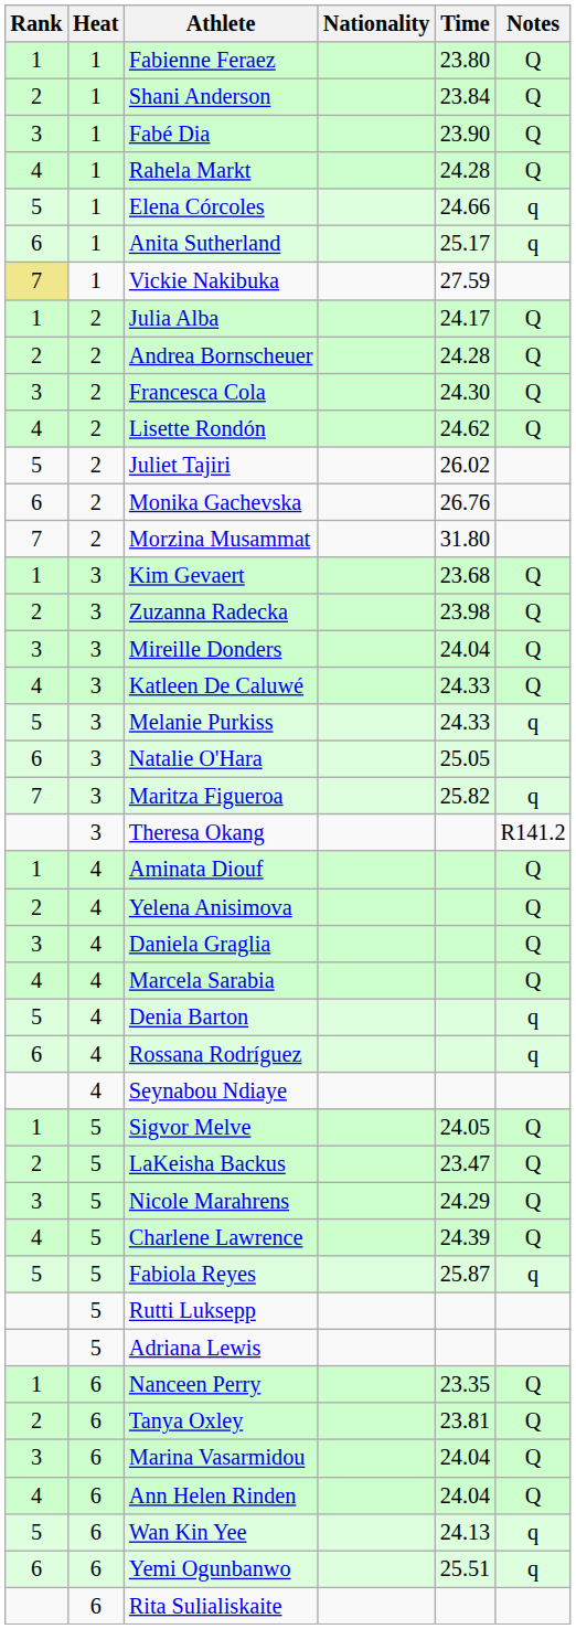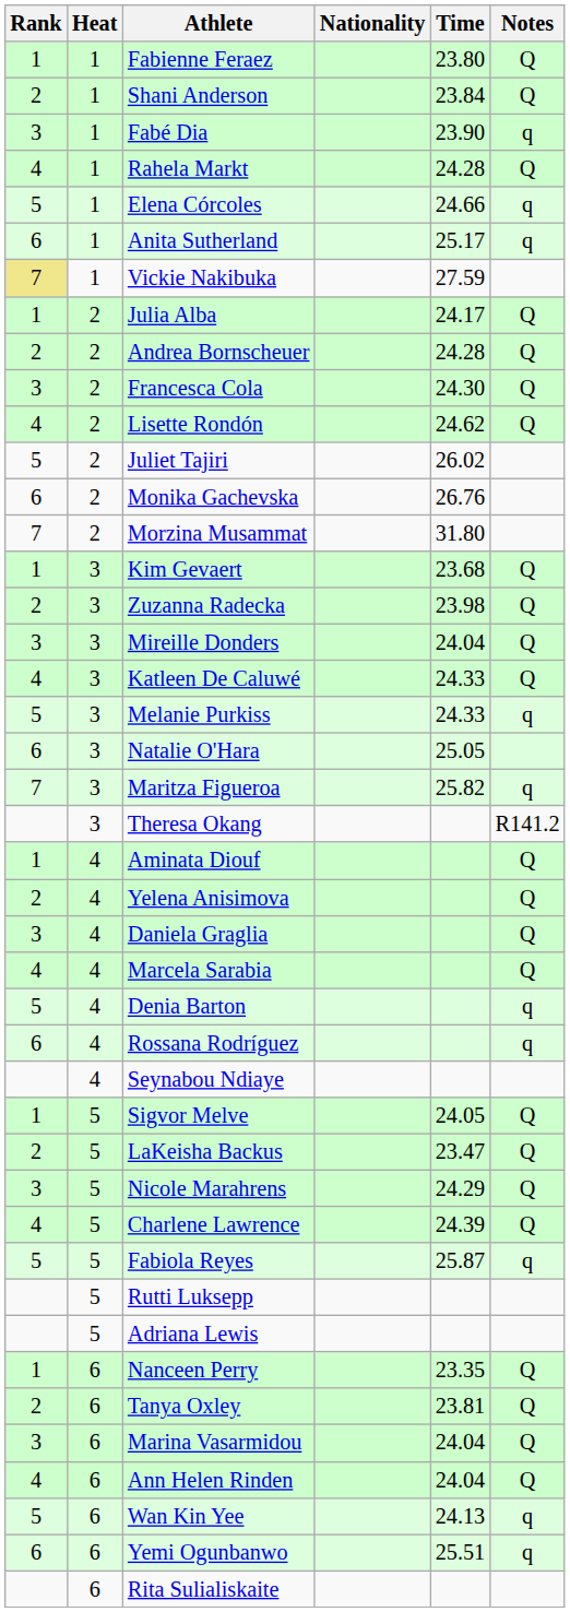 <table class="wikitable sortable" style="text-align:center;font-size:95%">
 <tr>
 <th>Rank</th>
 <th>Heat</th>
 <th>Athlete</th>
 <th>Nationality</th>
 <th>Time</th>
 <th>Notes</th>
 </tr>
 <tr bgcolor=ccffcc>
 <td>1</td>
 <td>1</td>
 <td align="left"><a href='#'>Fabienne Feraez</a></td>
 <td align=left></td>
 <td>23.80</td>
 <td>Q</td>
 </tr>
 <tr bgcolor=ccffcc>
 <td>2</td>
 <td>1</td>
 <td align="left"><a href='#'>Shani Anderson</a></td>
 <td align=left></td>
 <td>23.84</td>
 <td>Q</td>
 </tr>
 <tr bgcolor=ccffcc>
 <td>3</td>
 <td>1</td>
 <td align="left"><a href='#'>Fabé Dia</a></td>
 <td align=left></td>
 <td>23.90</td>
-<td>Q</td>
+<td>q</td>
 </tr>
 <tr bgcolor=ccffcc>
 <td>4</td>
 <td>1</td>
 <td align="left"><a href='#'>Rahela Markt</a></td>
 <td align=left></td>
 <td>24.28</td>
 <td>Q</td>
 </tr>
 <tr bgcolor=ddffdd>
 <td>5</td>
 <td>1</td>
 <td align="left"><a href='#'>Elena Córcoles</a></td>
 <td align=left></td>
 <td>24.66</td>
 <td>q</td>
 </tr>
 <tr bgcolor=ddffdd>
 <td>6</td>
 <td>1</td>
 <td align="left"><a href='#'>Anita Sutherland</a></td>
 <td align=left></td>
 <td>25.17</td>
 <td>q</td>
 </tr>
 <tr>
 <td style="background: khaki;">7</td>
 <td>1</td>
 <td align="left"><a href='#'>Vickie Nakibuka</a></td>
 <td align=left></td>
 <td>27.59</td>
 <td></td>
 </tr>
 <tr bgcolor=ccffcc>
 <td>1</td>
 <td>2</td>
 <td align="left"><a href='#'>Julia Alba</a></td>
 <td align=left></td>
 <td>24.17</td>
 <td>Q</td>
 </tr>
 <tr bgcolor=ccffcc>
 <td>2</td>
 <td>2</td>
 <td align="left"><a href='#'>Andrea Bornscheuer</a></td>
 <td align=left></td>
 <td>24.28</td>
 <td>Q</td>
 </tr>
 <tr bgcolor=ccffcc>
 <td>3</td>
 <td>2</td>
 <td align="left"><a href='#'>Francesca Cola</a></td>
 <td align=left></td>
 <td>24.30</td>
 <td>Q</td>
 </tr>
 <tr bgcolor=ccffcc>
 <td>4</td>
 <td>2</td>
 <td align="left"><a href='#'>Lisette Rondón</a></td>
 <td align=left></td>
 <td>24.62</td>
 <td>Q</td>
 </tr>
 <tr>
 <td>5</td>
 <td>2</td>
 <td align="left"><a href='#'>Juliet Tajiri</a></td>
 <td align=left></td>
 <td>26.02</td>
 <td></td>
 </tr>
 <tr>
 <td>6</td>
 <td>2</td>
 <td align="left"><a href='#'>Monika Gachevska</a></td>
 <td align=left></td>
 <td>26.76</td>
 <td></td>
 </tr>
 <tr>
 <td>7</td>
 <td>2</td>
 <td align="left"><a href='#'>Morzina Musammat</a></td>
 <td align=left></td>
 <td>31.80</td>
 <td></td>
 </tr>
 <tr bgcolor=ccffcc>
 <td>1</td>
 <td>3</td>
 <td align="left"><a href='#'>Kim Gevaert</a></td>
 <td align=left></td>
 <td>23.68</td>
 <td>Q</td>
 </tr>
 <tr bgcolor=ccffcc>
 <td>2</td>
 <td>3</td>
 <td align="left"><a href='#'>Zuzanna Radecka</a></td>
 <td align=left></td>
 <td>23.98</td>
 <td>Q</td>
 </tr>
 <tr bgcolor=ccffcc>
 <td>3</td>
 <td>3</td>
 <td align="left"><a href='#'>Mireille Donders</a></td>
 <td align=left></td>
 <td>24.04</td>
 <td>Q</td>
 </tr>
 <tr bgcolor=ccffcc>
 <td>4</td>
 <td>3</td>
 <td align="left"><a href='#'>Katleen De Caluwé</a></td>
 <td align=left></td>
 <td>24.33</td>
 <td>Q</td>
 </tr>
 <tr bgcolor=ddffdd>
 <td>5</td>
 <td>3</td>
 <td align="left"><a href='#'>Melanie Purkiss</a></td>
 <td align=left></td>
 <td>24.33</td>
 <td>q</td>
 </tr>
 <tr bgcolor=ddffdd>
 <td>6</td>
 <td>3</td>
 <td align="left"><a href='#'>Natalie O'Hara</a></td>
 <td align=left></td>
 <td>25.05</td>
 <td></td>
 </tr>
 <tr bgcolor=ddffdd>
 <td>7</td>
 <td>3</td>
 <td align="left"><a href='#'>Maritza Figueroa</a></td>
 <td align=left></td>
 <td>25.82</td>
 <td>q</td>
 </tr>
 <tr>
 <td></td>
 <td>3</td>
 <td align="left"><a href='#'>Theresa Okang</a></td>
 <td align=left></td>
 <td></td>
 <td>R141.2</td>
 </tr>
 <tr bgcolor=ccffcc>
 <td>1</td>
 <td>4</td>
 <td align="left"><a href='#'>Aminata Diouf</a></td>
 <td align=left></td>
 <td></td>
 <td>Q</td>
 </tr>
 <tr bgcolor=ccffcc>
 <td>2</td>
 <td>4</td>
 <td align="left"><a href='#'>Yelena Anisimova</a></td>
 <td align=left></td>
 <td></td>
 <td>Q</td>
 </tr>
 <tr bgcolor=ccffcc>
 <td>3</td>
 <td>4</td>
 <td align="left"><a href='#'>Daniela Graglia</a></td>
 <td align=left></td>
 <td></td>
 <td>Q</td>
 </tr>
 <tr bgcolor=ccffcc>
 <td>4</td>
 <td>4</td>
 <td align="left"><a href='#'>Marcela Sarabia</a></td>
 <td align=left></td>
 <td></td>
 <td>Q</td>
 </tr>
 <tr bgcolor=ddffdd>
 <td>5</td>
 <td>4</td>
 <td align="left"><a href='#'>Denia Barton</a></td>
 <td align=left></td>
 <td></td>
 <td>q</td>
 </tr>
 <tr bgcolor=ddffdd>
 <td>6</td>
 <td>4</td>
 <td align="left"><a href='#'>Rossana Rodríguez</a></td>
 <td align=left></td>
 <td></td>
 <td>q</td>
 </tr>
 <tr>
 <td></td>
 <td>4</td>
 <td align="left"><a href='#'>Seynabou Ndiaye</a></td>
 <td align=left></td>
 <td></td>
 <td></td>
 </tr>
 <tr bgcolor=ccffcc>
 <td>1</td>
 <td>5</td>
 <td align="left"><a href='#'>Sigvor Melve</a></td>
 <td align=left></td>
 <td>24.05</td>
 <td>Q</td>
 </tr>
 <tr bgcolor=ccffcc>
 <td>2</td>
 <td>5</td>
 <td align="left"><a href='#'>LaKeisha Backus</a></td>
 <td align=left></td>
 <td>23.47</td>
 <td>Q</td>
 </tr>
 <tr bgcolor=ccffcc>
 <td>3</td>
 <td>5</td>
 <td align="left"><a href='#'>Nicole Marahrens</a></td>
 <td align=left></td>
 <td>24.29</td>
 <td>Q</td>
 </tr>
 <tr bgcolor=ccffcc>
 <td>4</td>
 <td>5</td>
 <td align="left"><a href='#'>Charlene Lawrence</a></td>
 <td align=left></td>
 <td>24.39</td>
 <td>Q</td>
 </tr>
 <tr bgcolor=ddffdd>
 <td>5</td>
 <td>5</td>
 <td align="left"><a href='#'>Fabiola Reyes</a></td>
 <td align=left></td>
 <td>25.87</td>
 <td>q</td>
 </tr>
 <tr>
 <td></td>
 <td>5</td>
 <td align="left"><a href='#'>Rutti Luksepp</a></td>
 <td align=left></td>
 <td></td>
 <td></td>
 </tr>
 <tr>
 <td></td>
 <td>5</td>
 <td align="left"><a href='#'>Adriana Lewis</a></td>
 <td align=left></td>
 <td></td>
 <td></td>
 </tr>
 <tr bgcolor=ccffcc>
 <td>1</td>
 <td>6</td>
 <td align="left"><a href='#'>Nanceen Perry</a></td>
 <td align=left></td>
 <td>23.35</td>
 <td>Q</td>
 </tr>
 <tr bgcolor=ccffcc>
 <td>2</td>
 <td>6</td>
 <td align="left"><a href='#'>Tanya Oxley</a></td>
 <td align=left></td>
 <td>23.81</td>
 <td>Q</td>
 </tr>
 <tr bgcolor=ccffcc>
 <td>3</td>
 <td>6</td>
 <td align="left"><a href='#'>Marina Vasarmidou</a></td>
 <td align=left></td>
 <td>24.04</td>
 <td>Q</td>
 </tr>
 <tr bgcolor=ccffcc>
 <td>4</td>
 <td>6</td>
 <td align="left"><a href='#'>Ann Helen Rinden</a></td>
 <td align=left></td>
 <td>24.04</td>
 <td>Q</td>
 </tr>
 <tr bgcolor=ddffdd>
 <td>5</td>
 <td>6</td>
 <td align="left"><a href='#'>Wan Kin Yee</a></td>
 <td align=left></td>
 <td>24.13</td>
 <td>q</td>
 </tr>
 <tr bgcolor=ddffdd>
 <td>6</td>
 <td>6</td>
 <td align="left"><a href='#'>Yemi Ogunbanwo</a></td>
 <td align=left></td>
 <td>25.51</td>
 <td>q</td>
 </tr>
 <tr>
 <td></td>
 <td>6</td>
 <td align="left"><a href='#'>Rita Sulialiskaite</a></td>
 <td align=left></td>
 <td></td>
 <td></td>
 </tr>
 </table>
